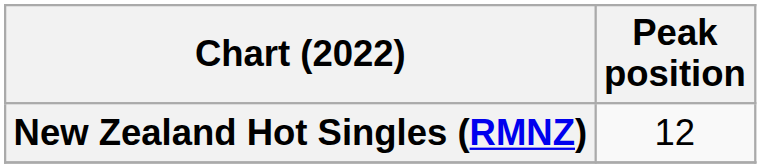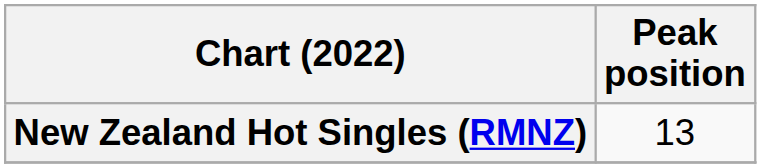 <table class="wikitable sortable plainrowheaders" style="text-align:center">
 <tr>
 <th scope="col">Chart (2022)</th>
 <th scope="col">Peak<br>position</th>
 </tr>
 <tr>
 <th scope="row">New Zealand Hot Singles (<a href='#'>RMNZ</a>)</th>
-<td>12</td>
+<td>13</td>
 </tr>
 <tr>
 </tr>
 </table>
